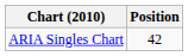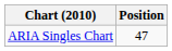 <table class="wikitable">
 <tr>
 <th>Chart (2010)</th>
 <th>Position</th>
 </tr>
 <tr>
 <td><a href='#'>ARIA Singles Chart</a></td>
-<td align="center">42</td>
+<td align="center">47</td>
 </tr>
 </table>
